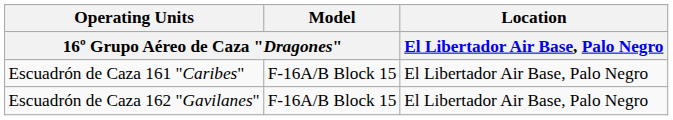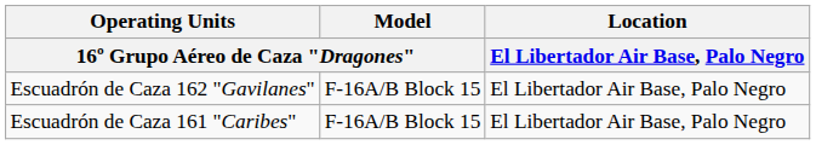 <table class="wikitable">
 <tr>
 <th>Operating Units</th>
 <th>Model</th>
 <th>Location</th>
 </tr>
 <tr>
 <th colspan="2">16º Grupo Aéreo de Caza "<em>Dragones</em>"</th>
 <th><a href='#'>El Libertador Air Base</a>, <a href='#'>Palo Negro</a></th>
 </tr>
 <tr>
+<td>Escuadrón de Caza 162 "<em>Gavilanes</em>"</td>
+<td>F-16A/B Block 15</td>
+<td>El Libertador Air Base, Palo Negro</td>
+</tr>
+<tr>
 <td>Escuadrón de Caza 161 "<em>Caribes</em>"</td>
 <td>F-16A/B Block 15</td>
 <td>El Libertador Air Base, Palo Negro</td>
 </tr>
-<tr>
-<td>Escuadrón de Caza 162 "<em>Gavilanes</em>"</td>
-<td>F-16A/B Block 15</td>
-<td>El Libertador Air Base, Palo Negro</td>
-</tr>
 </table>
